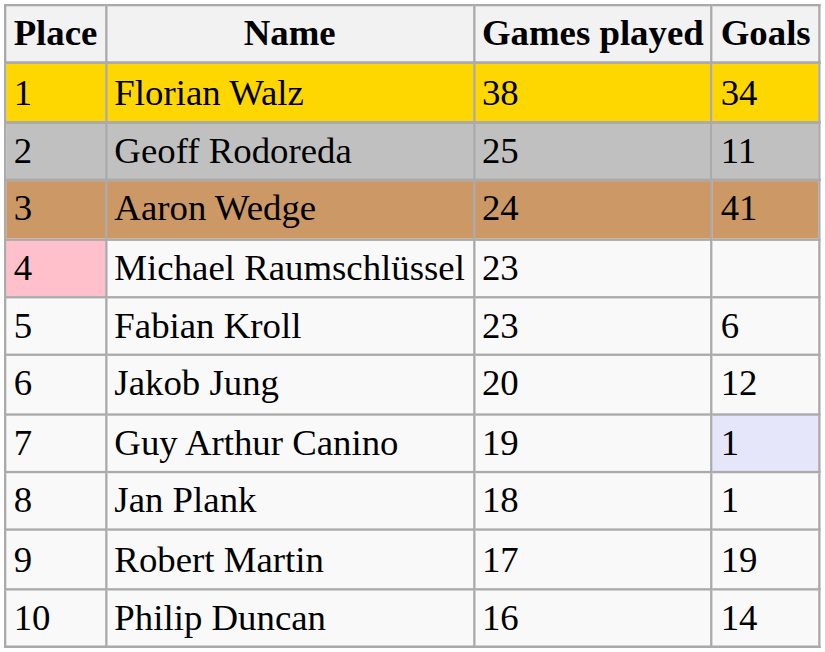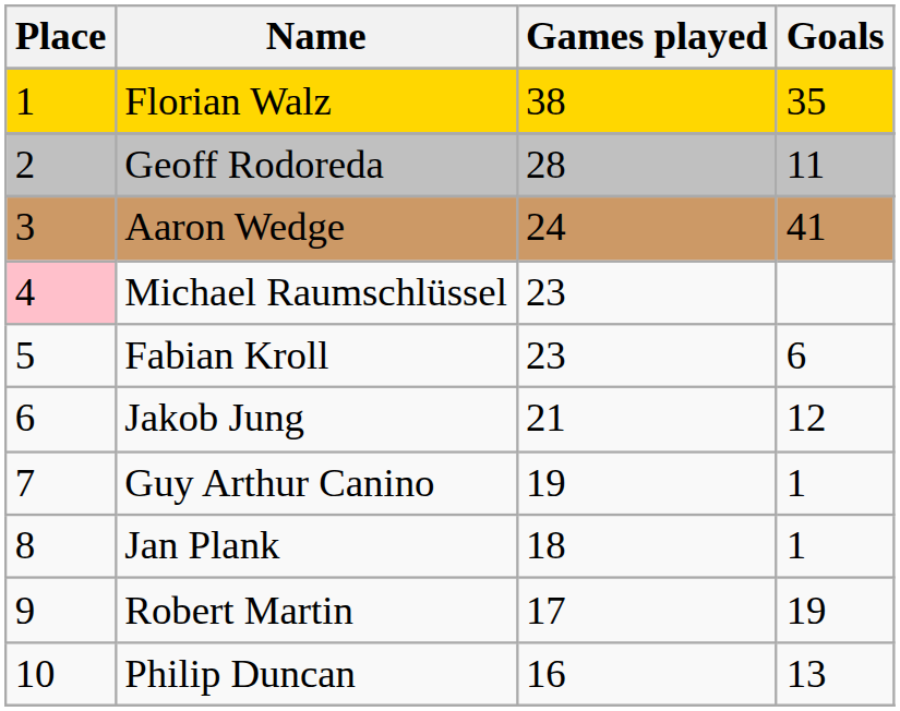 <table class="wikitable float-left" style="text-align:left;">
 <tr>
 <th>Place</th>
 <th>Name</th>
 <th>Games played</th>
 <th>Goals</th>
 </tr>
 <tr>
 </tr>
 <tr bgcolor="gold">
 <td>1</td>
 <td>Florian Walz  </td>
 <td>38</td>
-<td>34</td>
+<td>35</td>
 </tr>
 <tr>
 </tr>
 <tr bgcolor="silver">
 <td>2</td>
 <td>Geoff Rodoreda </td>
-<td>25</td>
+<td>28</td>
 <td>11</td>
 </tr>
 <tr>
 </tr>
 <tr bgcolor="#cc9966">
 <td>3</td>
 <td>Aaron Wedge </td>
 <td>24</td>
 <td>41</td>
 </tr>
 <tr>
 <td style="background: pink;">4</td>
 <td>Michael Raumschlüssel </td>
 <td>23</td>
 </tr>
 <tr>
 <td>5</td>
 <td>Fabian Kroll </td>
 <td>23</td>
 <td>6</td>
 </tr>
 <tr>
 <td>6</td>
 <td>Jakob Jung </td>
-<td>20</td>
+<td>21</td>
 <td>12</td>
 </tr>
 <tr>
 <td>7</td>
 <td>Guy Arthur Canino </td>
 <td>19</td>
-<td style="background: lavender;">1</td>
+<td>1</td>
 </tr>
 <tr>
 <td>8</td>
 <td>Jan Plank </td>
 <td>18</td>
 <td>1</td>
 </tr>
 <tr>
 <td>9</td>
 <td>Robert Martin </td>
 <td>17</td>
 <td>19</td>
 </tr>
 <tr>
 <td>10</td>
 <td>Philip Duncan  </td>
 <td>16</td>
-<td>14</td>
+<td>13</td>
 </tr>
 <tr>
 </tr>
 </table>
